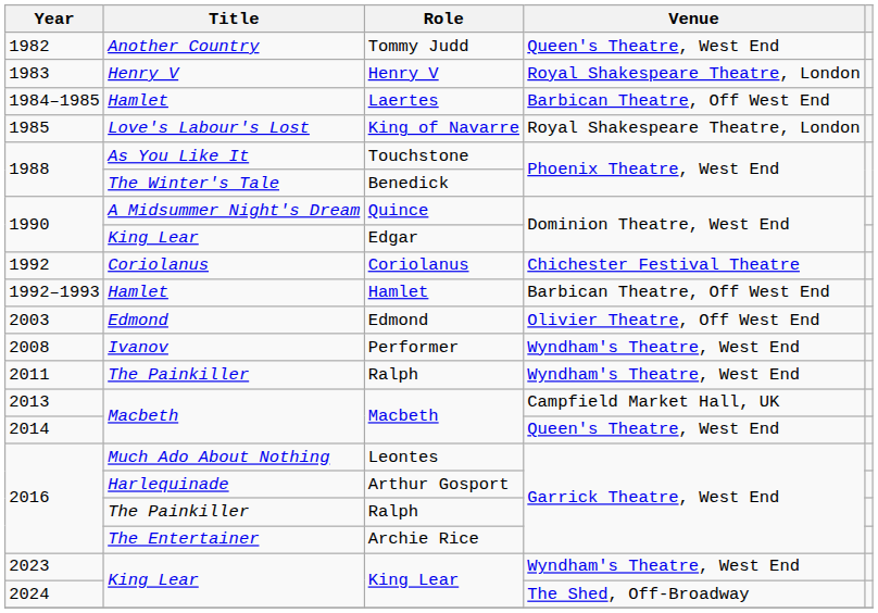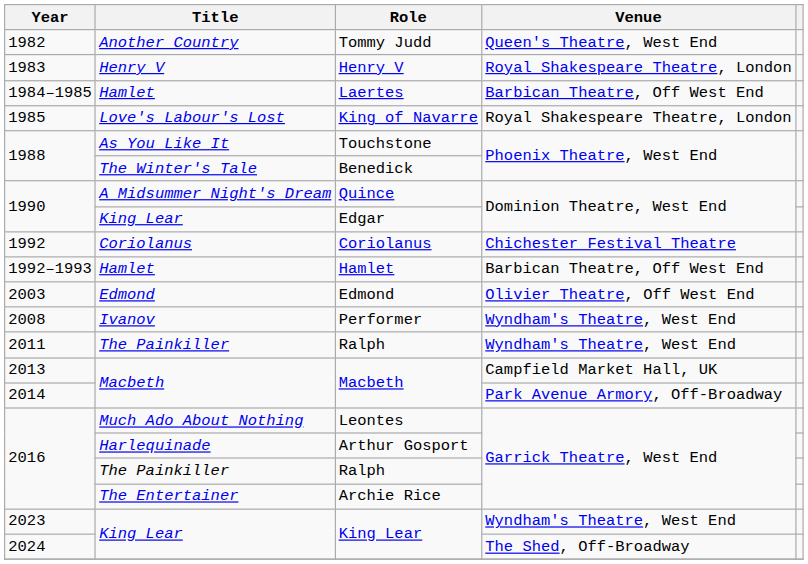 <table class="wikitable sortable plainrowheaders" style="margin-right: 0;">
 <tr>
 <th scope="col">Year</th>
 <th scope="col">Title</th>
 <th scope="col">Role</th>
 <th scope="col">Venue</th>
 <th scope="col"></th>
 </tr>
 <tr>
 <td>1982</td>
 <td><em><a href='#'>Another Country</a></em></td>
 <td>Tommy Judd</td>
 <td><a href='#'>Queen's Theatre</a>, West End</td>
 <td></td>
 </tr>
 <tr>
 <td>1983</td>
 <td><em><a href='#'>Henry V</a></em></td>
 <td><a href='#'>Henry V</a></td>
 <td><a href='#'>Royal Shakespeare Theatre</a>, London</td>
 <td></td>
 </tr>
 <tr>
 <td>1984–1985</td>
 <td><em><a href='#'>Hamlet</a></em></td>
 <td><a href='#'>Laertes</a></td>
 <td><a href='#'>Barbican Theatre</a>, Off West End</td>
 <td rowspan="1"></td>
 </tr>
 <tr>
 <td>1985</td>
 <td><em><a href='#'>Love's Labour's Lost</a></em></td>
 <td><a href='#'>King of Navarre</a></td>
 <td>Royal Shakespeare Theatre, London</td>
 <td></td>
 </tr>
 <tr>
 <td rowspan=2>1988</td>
 <td><em><a href='#'>As You Like It</a></em></td>
 <td>Touchstone</td>
 <td rowspan=2><a href='#'>Phoenix Theatre</a>, West End</td>
 <td rowspan="2"></td>
 </tr>
 <tr>
 <td><em><a href='#'>The Winter's Tale</a></em></td>
 <td>Benedick</td>
 </tr>
 <tr>
 <td rowspan=2>1990</td>
 <td><em><a href='#'>A Midsummer Night's Dream</a></em></td>
 <td><a href='#'>Quince</a></td>
 <td rowspan=2>Dominion Theatre, West End</td>
 <td></td>
 </tr>
 <tr>
 <td><em><a href='#'>King Lear</a></em></td>
 <td>Edgar</td>
 <td></td>
 </tr>
 <tr>
 <td>1992</td>
 <td><em><a href='#'>Coriolanus</a></em></td>
 <td><a href='#'>Coriolanus</a></td>
 <td><a href='#'>Chichester Festival Theatre</a></td>
 <td></td>
 </tr>
 <tr>
 <td>1992–1993</td>
 <td><em><a href='#'>Hamlet</a></em></td>
 <td><a href='#'>Hamlet</a></td>
 <td>Barbican Theatre, Off West End</td>
 <td></td>
 </tr>
 <tr>
 <td>2003</td>
 <td><em><a href='#'>Edmond</a></em></td>
 <td>Edmond</td>
 <td><a href='#'>Olivier Theatre</a>, Off West End</td>
 <td></td>
 </tr>
 <tr>
 <td>2008</td>
 <td><em><a href='#'>Ivanov</a></em></td>
 <td>Performer</td>
 <td><a href='#'>Wyndham's Theatre</a>, West End</td>
 <td></td>
 </tr>
 <tr>
 <td>2011</td>
 <td><em><a href='#'>The Painkiller</a></em></td>
 <td>Ralph</td>
 <td><a href='#'>Wyndham's Theatre</a>, West End</td>
 <td></td>
 </tr>
 <tr>
 <td>2013</td>
 <td rowspan=2><em><a href='#'>Macbeth</a></em></td>
 <td rowspan=2><a href='#'>Macbeth</a></td>
 <td>Campfield Market Hall, UK</td>
 <td></td>
 </tr>
 <tr>
 <td>2014</td>
-<td><a href='#'>Queen's Theatre</a>, West End</td>
+<td><a href='#'>Park Avenue Armory</a>, Off-Broadway</td>
 <td></td>
 </tr>
 <tr>
 <td rowspan=4>2016</td>
 <td><em><a href='#'>Much Ado About Nothing</a></em></td>
 <td>Leontes</td>
 <td rowspan=4><a href='#'>Garrick Theatre</a>, West End</td>
 <td></td>
 </tr>
 <tr>
 <td><em><a href='#'>Harlequinade</a></em></td>
 <td>Arthur Gosport</td>
 <td></td>
 </tr>
 <tr>
 <td><em>The Painkiller</em></td>
 <td>Ralph</td>
 <td></td>
 </tr>
 <tr>
 <td><em><a href='#'>The Entertainer</a></em></td>
 <td>Archie Rice</td>
 <td></td>
 </tr>
 <tr>
 <td>2023</td>
 <td rowspan=2><em><a href='#'>King Lear</a></em></td>
 <td rowspan=2><a href='#'>King Lear</a></td>
 <td><a href='#'>Wyndham's Theatre</a>, West End</td>
 <td></td>
 </tr>
 <tr>
 <td>2024</td>
 <td><a href='#'>The Shed</a>, Off-Broadway</td>
 <td></td>
 </tr>
 <tr>
 </tr>
 </table>
